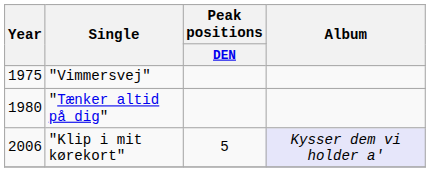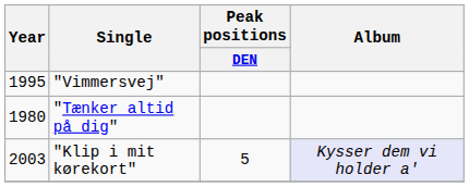 <table class="wikitable">
 <tr>
 <th align="center" rowspan="2" width="10">Year</th>
 <th align="center" rowspan="2" width="120">Single</th>
 <th align="center" colspan="1" width="20">Peak positions</th>
 <th align="center" rowspan="2" width="140">Album</th>
 </tr>
 <tr>
 <th scope="col" style="width:3em;font-size:90%;"><a href='#'>DEN</a><br></th>
 </tr>
 <tr>
-<td style="text-align:center;" rowspan=1>1975</td>
+<td style="text-align:center;" rowspan=1>1995</td>
 <td>"Vimmersvej"</td>
 <td style="text-align:center;"></td>
 <td style="text-align:center;"></td>
 </tr>
 <tr>
 <td style="text-align:center;" rowspan=1>1980</td>
 <td>"<a href='#'>Tænker altid på dig</a>"</td>
 <td style="text-align:center;"></td>
 <td style="text-align:center;"></td>
 </tr>
 <tr>
-<td style="text-align:center;" rowspan=1>2006</td>
+<td style="text-align:center;" rowspan=1>2003</td>
 <td>"Klip i mit kørekort"</td>
 <td style="text-align:center;">5</td>
 <td style="background: lavender; text-align:center;"><em>Kysser dem vi holder a' </em></td>
 </tr>
 <tr>
 </tr>
 </table>
